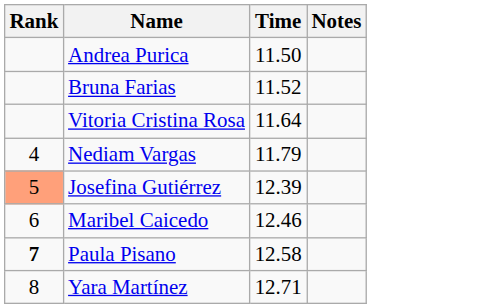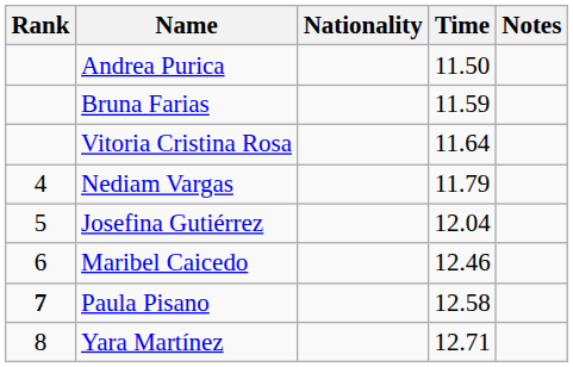 <table class="wikitable sortable" style="text-align:center">
 <tr>
 <th>Rank</th>
 <th>Name</th>
+<th>Nationality</th>
 <th>Time</th>
 <th>Notes</th>
 </tr>
 <tr>
 <td align=center></td>
 <td align=left><a href='#'>Andrea Purica</a></td>
+<td align=left></td>
 <td>11.50</td>
 <td></td>
 </tr>
 <tr>
 <td align=center></td>
 <td align=left><a href='#'>Bruna Farias</a></td>
-<td>11.52</td>
+<td align=left></td>
+<td>11.59</td>
 <td></td>
 </tr>
 <tr>
 <td align=center></td>
 <td align=left><a href='#'>Vitoria Cristina Rosa</a></td>
+<td align=left></td>
 <td>11.64</td>
 <td></td>
 </tr>
 <tr>
 <td align=center>4</td>
 <td align=left><a href='#'>Nediam Vargas</a></td>
+<td align=left></td>
 <td>11.79</td>
 <td></td>
 </tr>
 <tr>
-<td align=center style="background: lightsalmon;">5</td>
+<td align=center>5</td>
 <td align=left><a href='#'>Josefina Gutiérrez</a></td>
-<td>12.39</td>
+<td align=left></td>
+<td>12.04</td>
 <td></td>
 </tr>
 <tr>
 <td align=center>6</td>
 <td align=left><a href='#'>Maribel Caicedo</a></td>
+<td align=left></td>
 <td>12.46</td>
 <td></td>
 </tr>
 <tr>
 <td align=center><strong>7</strong></td>
 <td align=left><a href='#'>Paula Pisano</a></td>
+<td align=left></td>
 <td>12.58</td>
 <td></td>
 </tr>
 <tr>
 <td align=center>8</td>
 <td align=left><a href='#'>Yara Martínez</a></td>
+<td align=left></td>
 <td>12.71</td>
 <td></td>
 </tr>
 </table>
